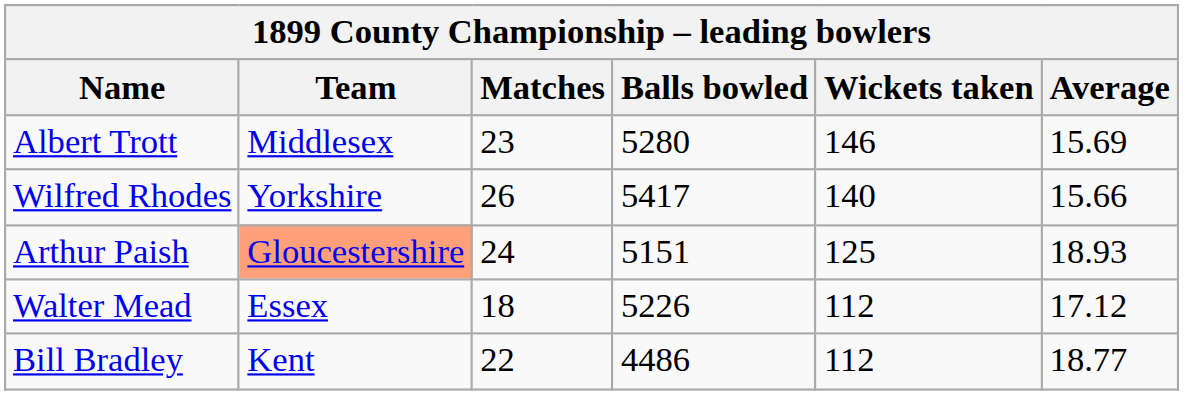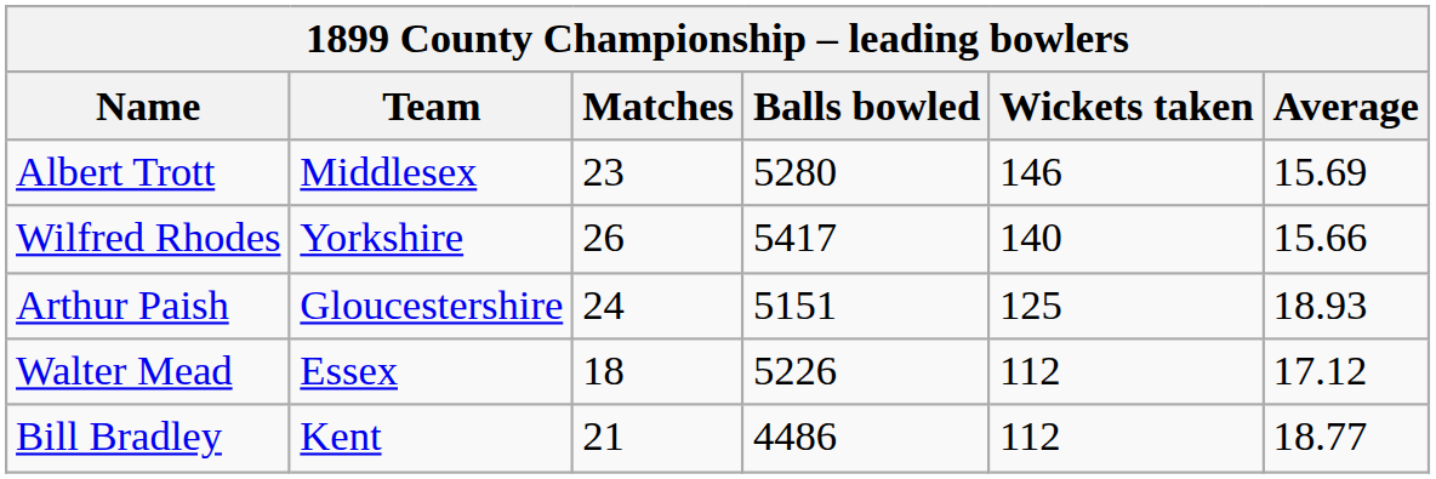 <table class="wikitable">
 <tr>
 <th bgcolor="#efefef" colspan="6">1899 County Championship – leading bowlers</th>
 </tr>
 <tr bgcolor="#efefef">
 <th>Name</th>
 <th>Team</th>
 <th>Matches</th>
 <th>Balls bowled</th>
 <th>Wickets taken</th>
 <th>Average</th>
 </tr>
 <tr>
 <td><a href='#'>Albert Trott</a></td>
 <td><a href='#'>Middlesex</a></td>
 <td>23</td>
 <td>5280</td>
 <td>146</td>
 <td>15.69</td>
 </tr>
 <tr>
 <td><a href='#'>Wilfred Rhodes</a></td>
 <td><a href='#'>Yorkshire</a></td>
 <td>26</td>
 <td>5417</td>
 <td>140</td>
 <td>15.66</td>
 </tr>
 <tr>
 <td><a href='#'>Arthur Paish</a></td>
-<td style="background: lightsalmon;"><a href='#'>Gloucestershire</a></td>
+<td><a href='#'>Gloucestershire</a></td>
 <td>24</td>
 <td>5151</td>
 <td>125</td>
 <td>18.93</td>
 </tr>
 <tr>
 <td><a href='#'>Walter Mead</a></td>
 <td><a href='#'>Essex</a></td>
 <td>18</td>
 <td>5226</td>
 <td>112</td>
 <td>17.12</td>
 </tr>
 <tr>
 <td><a href='#'>Bill Bradley</a></td>
 <td><a href='#'>Kent</a></td>
-<td>22</td>
+<td>21</td>
 <td>4486</td>
 <td>112</td>
 <td>18.77</td>
 </tr>
 </table>
